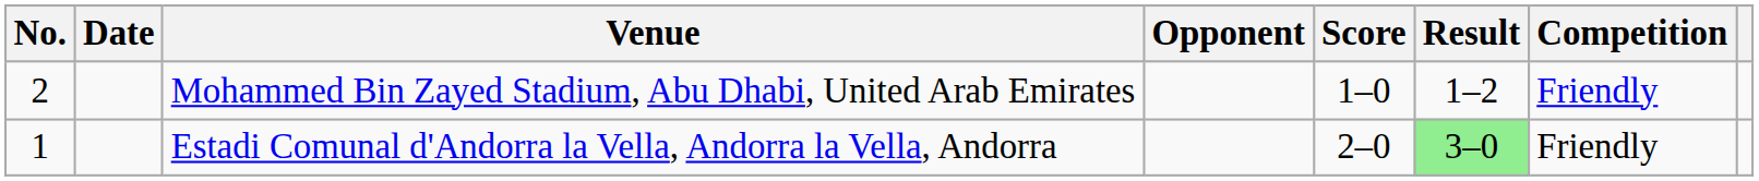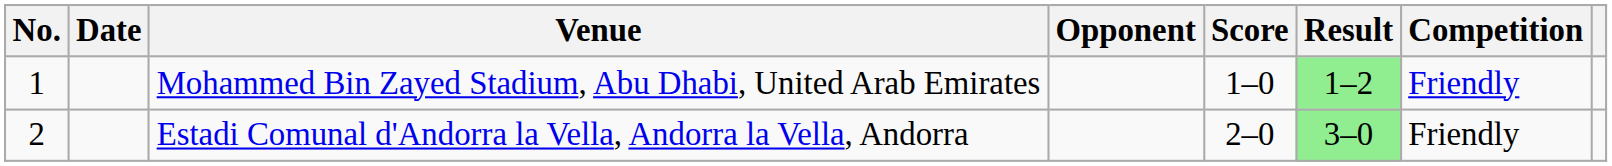 <table class="wikitable sortable">
 <tr>
 <th scope="col">No.</th>
 <th scope="col">Date</th>
 <th scope="col">Venue</th>
 <th scope="col">Opponent</th>
 <th scope="col">Score</th>
 <th scope="col">Result</th>
 <th scope="col">Competition</th>
 <th scope="col" class="unsortable"></th>
 </tr>
 <tr>
-<td align="center">2</td>
+<td align="center">1</td>
 <td></td>
 <td><a href='#'>Mohammed Bin Zayed Stadium</a>, <a href='#'>Abu Dhabi</a>, United Arab Emirates</td>
 <td></td>
 <td align="center">1–0</td>
-<td align="center">1–2</td>
+<td align="center" style="background: lightgreen;">1–2</td>
 <td><a href='#'>Friendly</a></td>
 <td></td>
 </tr>
 <tr>
-<td align="center">1</td>
+<td align="center">2</td>
 <td></td>
 <td><a href='#'>Estadi Comunal d'Andorra la Vella</a>, <a href='#'>Andorra la Vella</a>, Andorra</td>
 <td></td>
 <td align="center">2–0</td>
 <td align="center" style="background: lightgreen;">3–0</td>
 <td>Friendly</td>
 <td></td>
 </tr>
 </table>
